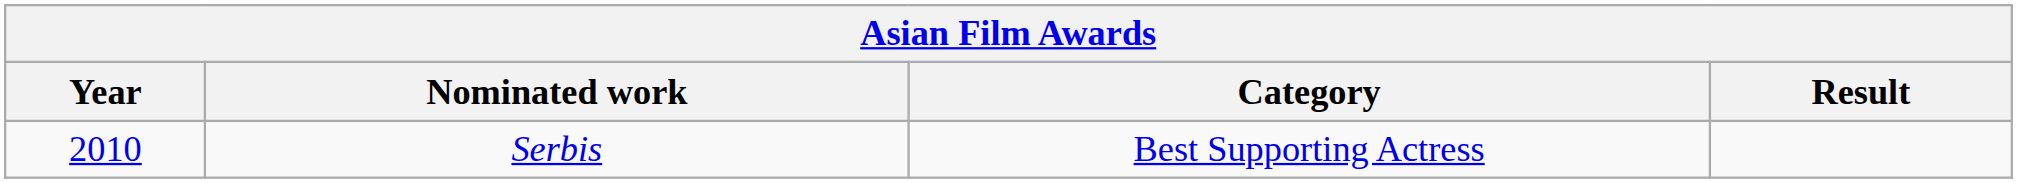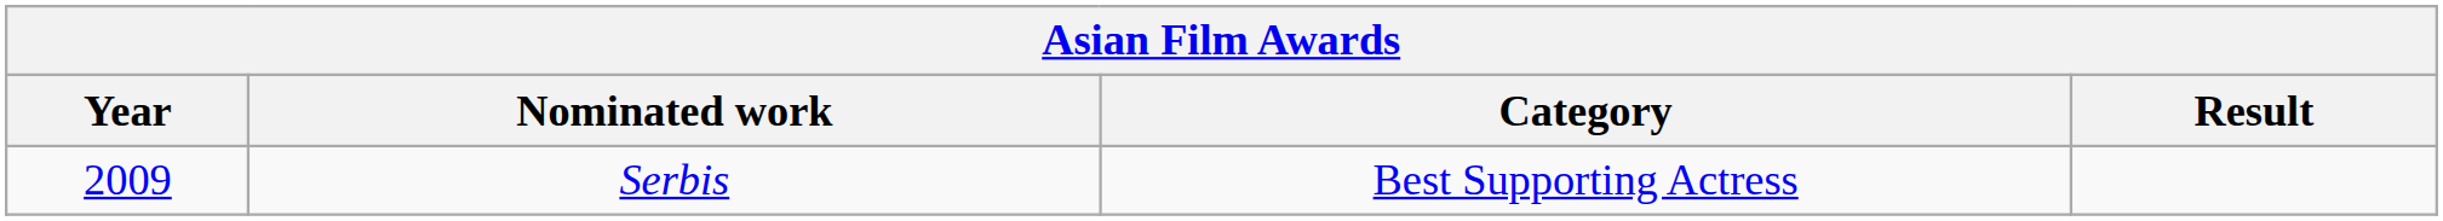 <table class="wikitable sortable" style="width:70%;">
 <tr>
 <th colspan="4" style="text-align:center;"><a href='#'>Asian Film Awards</a></th>
 </tr>
 <tr>
 <th style="width:10%;">Year</th>
 <th style="width:35%;">Nominated work</th>
 <th style="width:40%;">Category</th>
 <th style="width:15%;">Result</th>
 </tr>
 <tr>
-<td style="text-align:center;"><a href='#'>2010</a></td>
+<td style="text-align:center;"><a href='#'>2009</a></td>
 <td style="text-align:center;"><em><a href='#'>Serbis</a></em></td>
 <td style="text-align:center;"><a href='#'>Best Supporting Actress</a></td>
 <td></td>
 </tr>
 </table>
